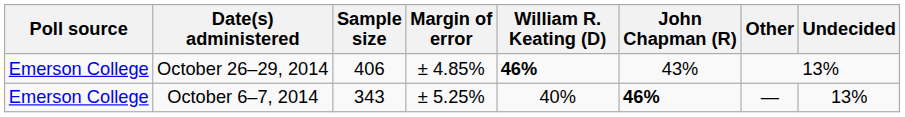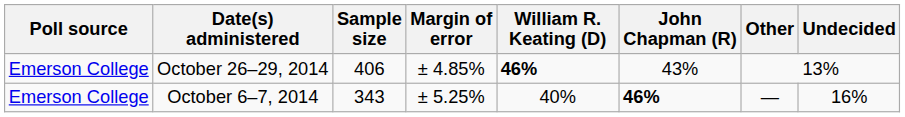 <table class="wikitable">
 <tr>
 <th>Poll source</th>
 <th>Date(s)<br>administered</th>
 <th>Sample<br>size</th>
 <th>Margin of<br>error</th>
 <th style="width:100px;">William R.<br>Keating (D)</th>
 <th style="width:100px;">John<br>Chapman (R)</th>
 <th>Other</th>
 <th>Undecided</th>
 </tr>
 <tr>
 <td><a href='#'>Emerson College</a></td>
 <td align=center>October 26–29, 2014</td>
 <td align=center>406</td>
 <td align=center>± 4.85%</td>
 <td><strong>46%</strong></td>
 <td align=center>43%</td>
 <td align=center colspan=2>13%</td>
 </tr>
 <tr>
 <td><a href='#'>Emerson College</a></td>
 <td align=center>October 6–7, 2014</td>
 <td align=center>343</td>
 <td align=center>± 5.25%</td>
 <td align=center>40%</td>
 <td><strong>46%</strong></td>
 <td align=center>—</td>
-<td align=center>13%</td>
+<td align=center>16%</td>
 </tr>
 </table>
